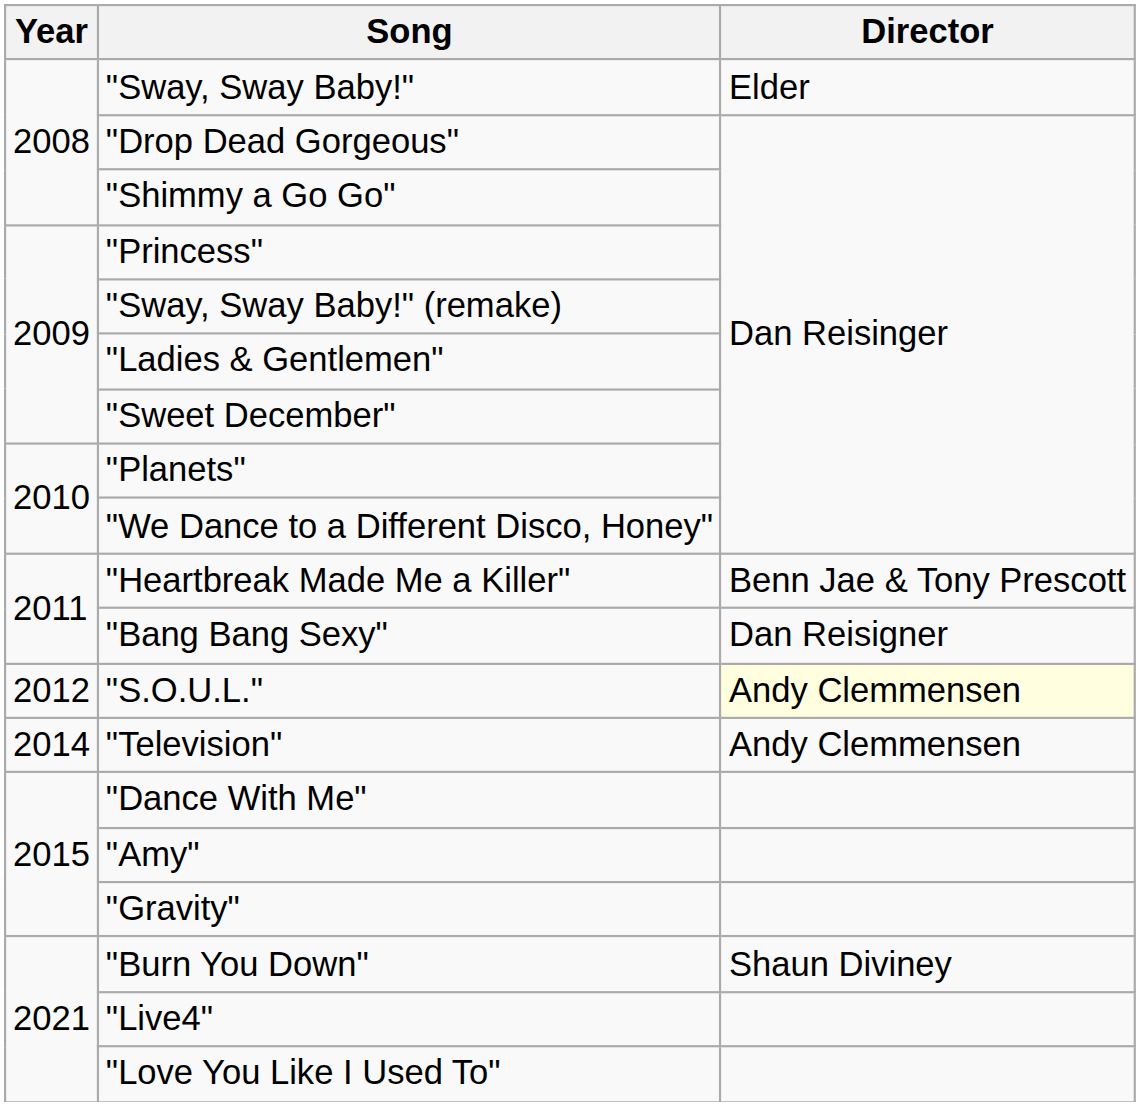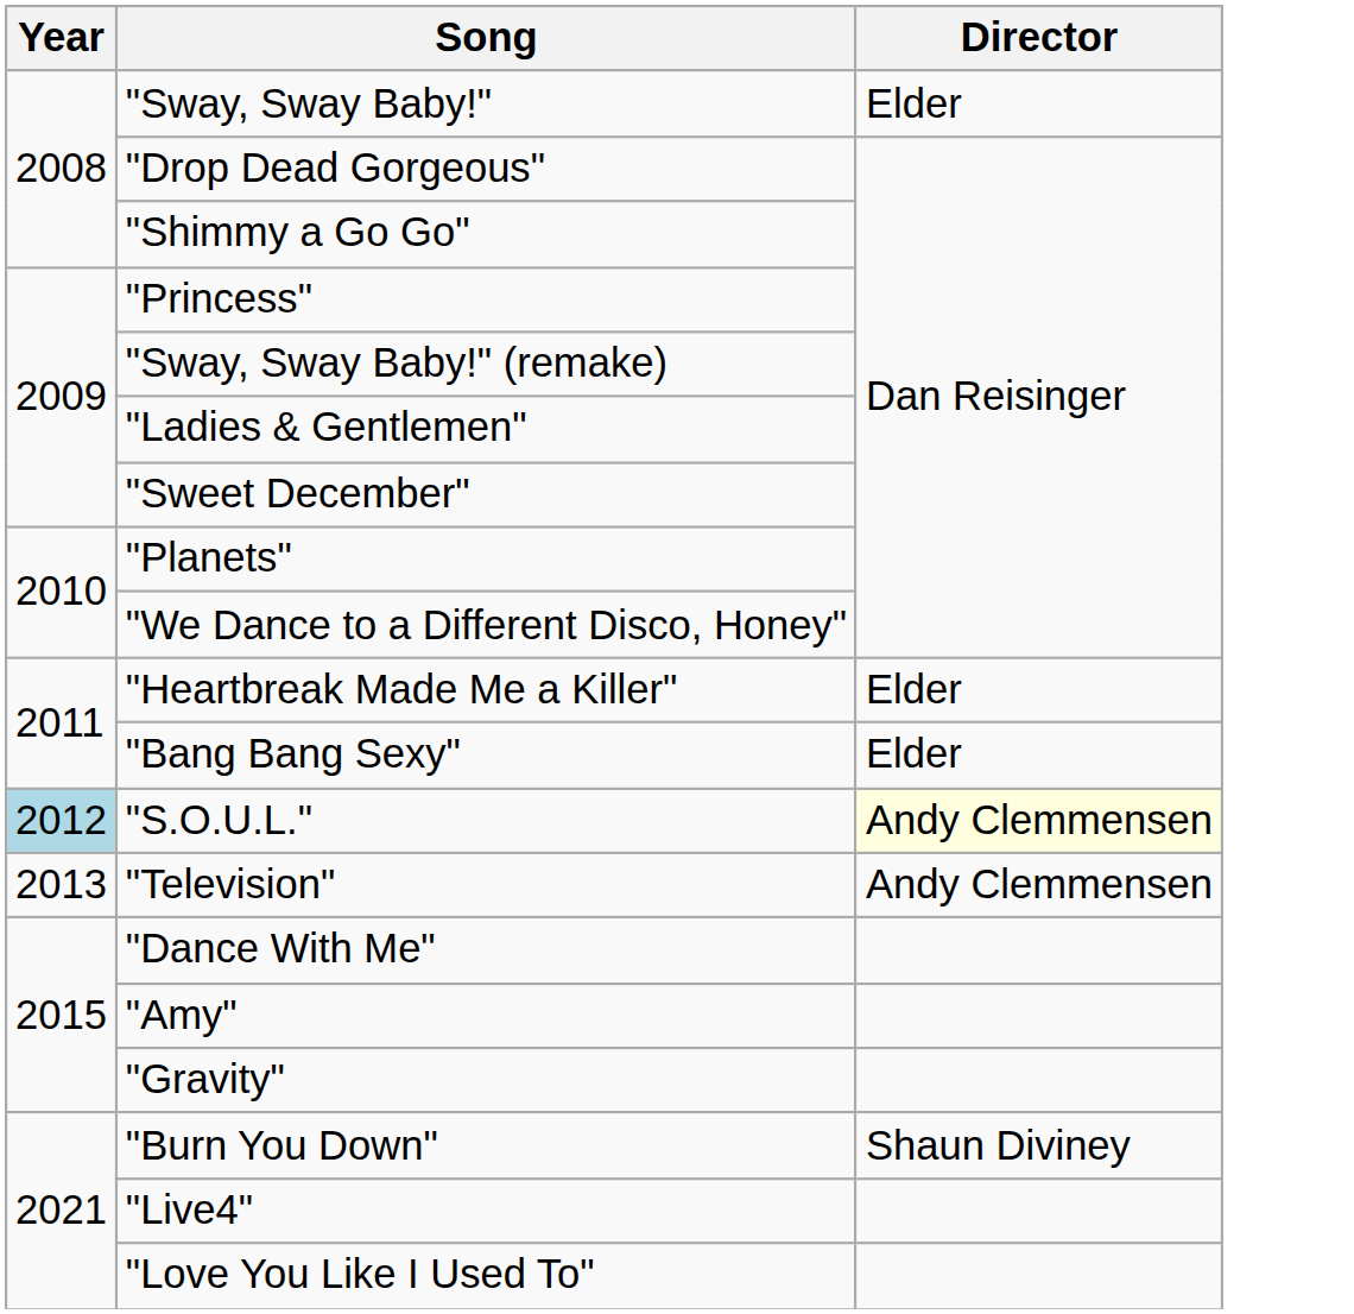 <table class="wikitable">
 <tr>
 <th>Year</th>
 <th>Song</th>
 <th>Director</th>
 </tr>
 <tr>
 <td rowspan="3">2008</td>
 <td>"Sway, Sway Baby!"</td>
 <td>Elder</td>
 </tr>
 <tr>
 <td>"Drop Dead Gorgeous"</td>
 <td rowspan="8">Dan Reisinger</td>
 </tr>
 <tr>
 <td>"Shimmy a Go Go"</td>
 </tr>
 <tr>
 <td rowspan="4">2009</td>
 <td>"Princess"</td>
 </tr>
 <tr>
 <td>"Sway, Sway Baby!" (remake)</td>
 </tr>
 <tr>
 <td>"Ladies & Gentlemen"</td>
 </tr>
 <tr>
 <td>"Sweet December"</td>
 </tr>
 <tr>
 <td rowspan="2">2010</td>
 <td>"Planets"</td>
 </tr>
 <tr>
 <td>"We Dance to a Different Disco, Honey"</td>
 </tr>
 <tr>
 <td rowspan="2">2011</td>
 <td>"Heartbreak Made Me a Killer"</td>
-<td>Benn Jae & Tony Prescott</td>
+<td>Elder</td>
 </tr>
 <tr>
 <td>"Bang Bang Sexy"</td>
-<td>Dan Reisigner</td>
+<td>Elder</td>
 </tr>
 <tr>
-<td>2012</td>
+<td style="background: lightblue;">2012</td>
 <td>"S.O.U.L."</td>
 <td style="background: lightyellow;">Andy Clemmensen</td>
 </tr>
 <tr>
-<td>2014</td>
+<td>2013</td>
 <td>"Television"</td>
 <td>Andy Clemmensen</td>
 </tr>
 <tr>
 <td rowspan="3">2015</td>
 <td>"Dance With Me"</td>
 <td></td>
 </tr>
 <tr>
 <td>"Amy"</td>
 <td></td>
 </tr>
 <tr>
 <td>"Gravity"</td>
 <td></td>
 </tr>
 <tr>
 <td rowspan="3">2021</td>
 <td>"Burn You Down"</td>
 <td>Shaun Diviney</td>
 </tr>
 <tr>
 <td>"Live4"</td>
 <td></td>
 </tr>
 <tr>
 <td>"Love You Like I Used To"</td>
 <td></td>
 </tr>
 </table>
